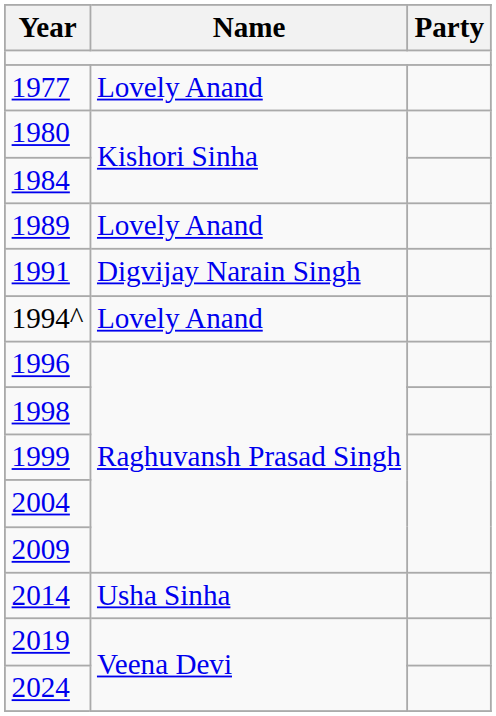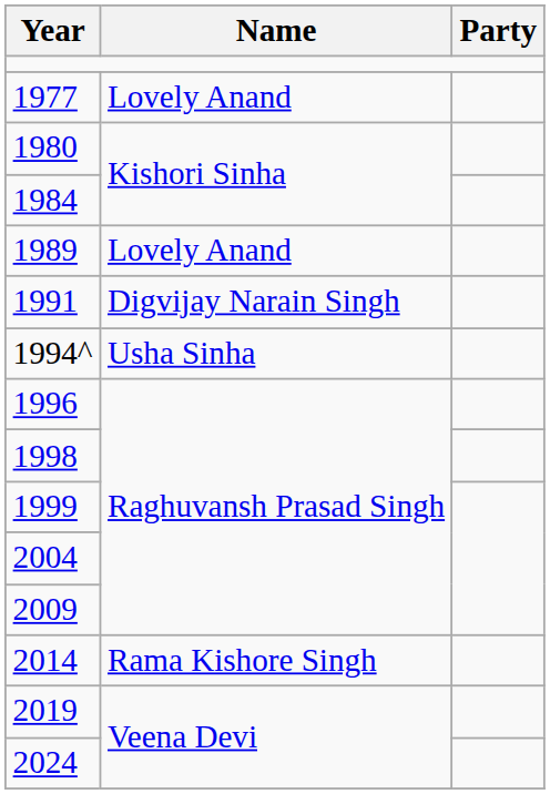 <table class="wikitable">
 <tr>
 <th>Year</th>
 <th>Name</th>
 <th colspan="2">Party</th>
 </tr>
 <tr>
 <td colspan="4"></td>
 </tr>
 <tr>
 <td><a href='#'>1977</a></td>
 <td><a href='#'>Lovely Anand</a></td>
 <td></td>
 </tr>
 <tr>
 <td><a href='#'>1980</a></td>
 <td rowspan="2"><a href='#'>Kishori Sinha</a></td>
 </tr>
 <tr>
 <td><a href='#'>1984</a></td>
 <td></td>
 </tr>
 <tr>
 <td><a href='#'>1989</a></td>
 <td><a href='#'>Lovely Anand</a></td>
 <td></td>
 </tr>
 <tr>
 <td><a href='#'>1991</a></td>
 <td><a href='#'>Digvijay Narain Singh</a></td>
 </tr>
 <tr>
 <td>1994^</td>
-<td><a href='#'>Lovely Anand</a></td>
+<td><a href='#'>Usha Sinha</a></td>
 <td></td>
 </tr>
 <tr>
 <td><a href='#'>1996</a></td>
 <td rowspan="5"><a href='#'>Raghuvansh Prasad Singh</a></td>
 <td></td>
 </tr>
 <tr>
 <td><a href='#'>1998</a></td>
 <td></td>
 </tr>
 <tr>
 <td><a href='#'>1999</a></td>
 </tr>
 <tr>
 <td><a href='#'>2004</a></td>
 </tr>
 <tr>
 <td><a href='#'>2009</a></td>
 </tr>
 <tr>
 <td><a href='#'>2014</a></td>
-<td><a href='#'>Usha Sinha</a></td>
+<td><a href='#'>Rama Kishore Singh</a></td>
 <td></td>
 </tr>
 <tr>
 <td><a href='#'>2019</a></td>
 <td rowspan="2"><a href='#'>Veena Devi</a></td>
 </tr>
 <tr>
 <td><a href='#'>2024</a></td>
 <td></td>
 </tr>
 </table>
